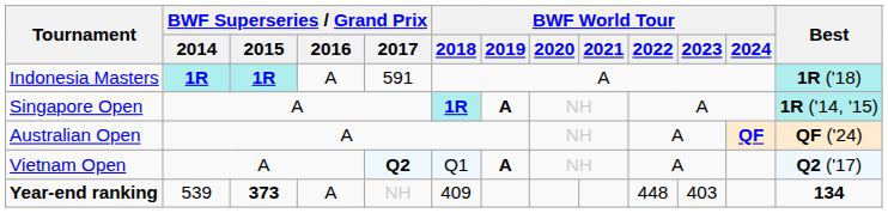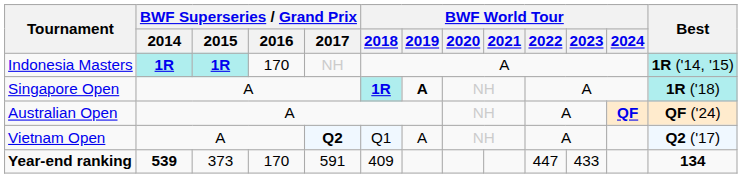 <table style='font-size: 90%; text-align:center;' class='wikitable'>
 <tr>
 <th rowspan="2">Tournament</th>
 <th colspan="4"><a href='#'>BWF Superseries</a> / <a href='#'>Grand Prix</a></th>
 <th colspan="7"><a href='#'>BWF World Tour</a></th>
 <th rowspan="2">Best</th>
 </tr>
 <tr>
 <th>2014</th>
 <th>2015</th>
 <th>2016</th>
 <th>2017</th>
 <th><a href='#'>2018</a></th>
 <th><a href='#'>2019</a></th>
 <th><a href='#'>2020</a></th>
 <th><a href='#'>2021</a></th>
 <th><a href='#'>2022</a></th>
 <th><a href='#'>2023</a></th>
 <th><a href='#'>2024</a></th>
 </tr>
 <tr>
 <td align=left><a href='#'>Indonesia Masters</a></td>
 <td bgcolor=AFEEEE><a href='#'><strong>1R</strong></a></td>
 <td bgcolor=AFEEEE><a href='#'><strong>1R</strong></a></td>
-<td>A</td>
-<td>591</td>
+<td>170</td>
+<td style=color:#ccc>NH</td>
 <td colspan="7">A</td>
-<td bgcolor=AFEEEE><strong>1R</strong> ('18)</td>
+<td bgcolor=AFEEEE><strong>1R</strong> ('14, '15)</td>
 </tr>
 <tr>
 <td align=left><a href='#'>Singapore Open</a></td>
 <td colspan="4">A</td>
 <td bgcolor=AFEEEE><a href='#'><strong>1R</strong></a></td>
 <td><strong>A</strong></td>
 <td colspan="2" style=color:#ccc>NH</td>
 <td colspan="3">A</td>
-<td bgcolor=AFEEEE><strong>1R</strong> ('14, '15)</td>
+<td bgcolor=AFEEEE><strong>1R</strong> ('18)</td>
 </tr>
 <tr>
 <td align=left><a href='#'>Australian Open</a></td>
 <td colspan="6">A</td>
 <td colspan="2" style=color:#ccc>NH</td>
 <td colspan="2">A</td>
 <td bgcolor=FFEBCD><strong><a href='#'>QF</a></strong></td>
 <td bgcolor=FFEBCD><strong>QF</strong> ('24)</td>
 </tr>
 <tr>
 <td align=left><a href='#'>Vietnam Open</a></td>
 <td colspan="3">A</td>
 <td 2017; bgcolor=F0F8FF><strong>Q2</strong></td>
 <td 2018; bgcolor=F0F8FF>Q1</td>
-<td><strong>A</strong></td>
+<td>A</td>
 <td colspan="2" style=color:#ccc>NH</td>
 <td colspan="2">A</td>
 <td></td>
 <td bgcolor=F0F8FF><strong>Q2</strong> ('17)</td>
 </tr>
 <tr>
 <td align=left><strong>Year-end ranking</strong></td>
-<td>539</td>
-<td><strong>373</strong></td>
-<td>A</td>
-<td style=color:#ccc>NH</td>
+<td><strong>539</strong></td>
+<td>373</td>
+<td>170</td>
+<td>591</td>
 <td>409</td>
 <td></td>
 <td></td>
 <td></td>
-<td 2022;>448</td>
-<td 2023;>403</td>
+<td 2022;>447</td>
+<td 2023;>433</td>
 <td 2024;></td>
 <td><strong>134</strong></td>
 </tr>
 </table>
